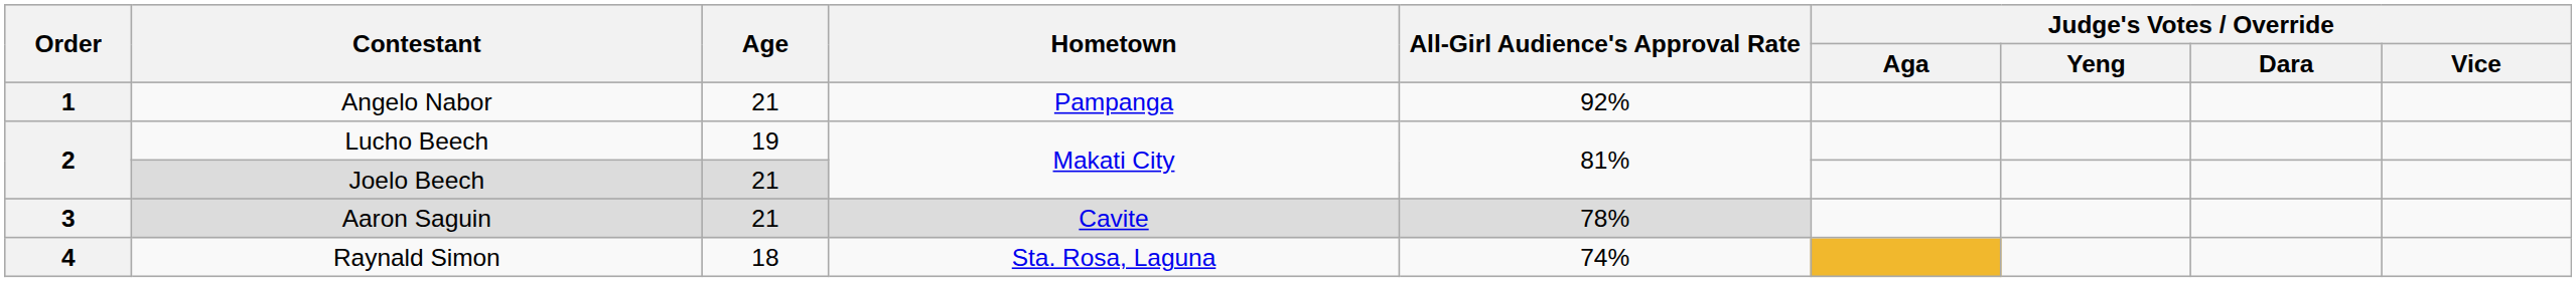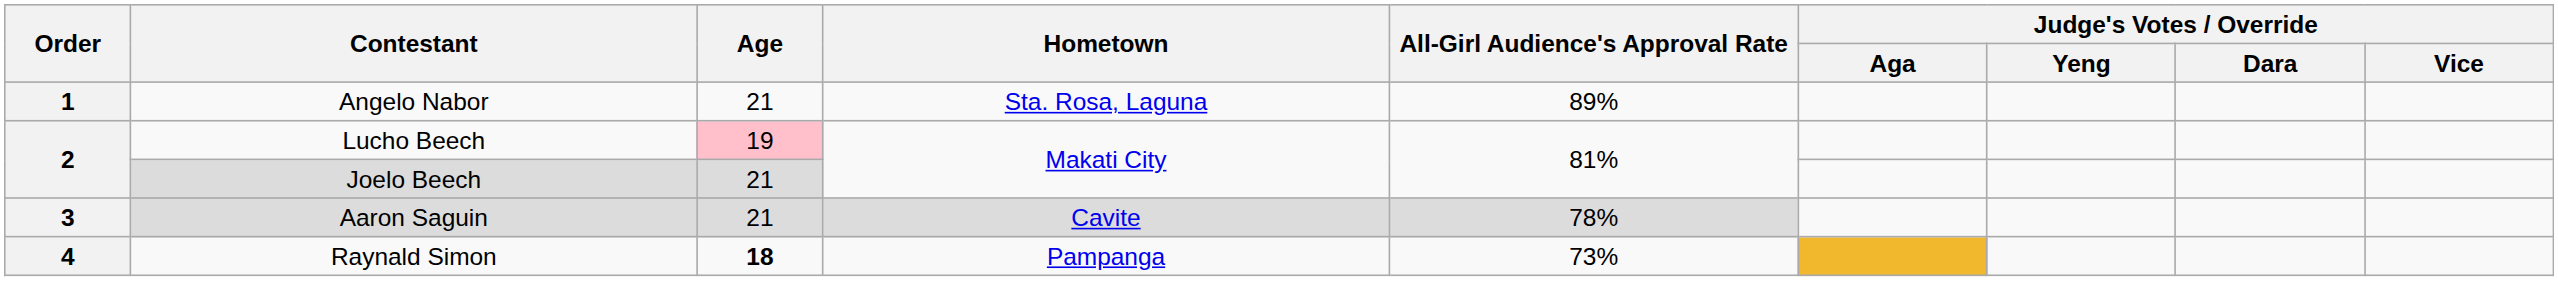 <table class="wikitable" style="text-align:center; line-height:17px; width:100%; font-size: 95%;">
 <tr>
 <th scope="col" rowspan="2" style="width:04%;">Order</th>
 <th scope="col" rowspan="2" style="width:18%;">Contestant</th>
 <th scope="col" rowspan="2" style="width:04%;">Age</th>
 <th scope="col" rowspan="2" style="width:18%;">Hometown</th>
 <th scope="col" rowspan="2" style="width:13%;">All-Girl Audience's Approval Rate</th>
 <th scope="col" colspan="4" style="width:28%;">Judge's Votes / Override</th>
 </tr>
 <tr>
 <th style="width:06%;">Aga</th>
 <th style="width:06%;">Yeng</th>
 <th style="width:06%;">Dara</th>
 <th style="width:06%;">Vice</th>
 </tr>
 <tr>
 <th>1</th>
 <td>Angelo Nabor</td>
 <td>21</td>
-<td><a href='#'>Pampanga</a></td>
-<td>92%</td>
+<td><a href='#'>Sta. Rosa, Laguna</a></td>
+<td>89%</td>
 <td><strong></strong></td>
 <td><strong></strong></td>
 <td><strong></strong></td>
 <td><strong></strong></td>
 </tr>
 <tr>
 <th scope="row" rowspan="2">2</th>
 <td>Lucho Beech</td>
-<td>19</td>
+<td style="background: pink;">19</td>
 <td rowspan="2"><a href='#'>Makati City</a></td>
 <td rowspan="2">81%</td>
 <td><strong></strong></td>
 <td><strong></strong></td>
 <td><strong></strong></td>
 <td><strong></strong></td>
 </tr>
 <tr>
 <td style="background:#DCDCDC;">Joelo Beech</td>
 <td style="background:#DCDCDC;">21</td>
 <td><strong></strong></td>
 <td><strong></strong></td>
 <td><strong></strong></td>
 <td><strong></strong></td>
 </tr>
 <tr>
 <th>3</th>
 <td style="background:#DCDCDC;">Aaron Saguin</td>
 <td style="background:#DCDCDC;">21</td>
 <td style="background:#DCDCDC;"><a href='#'>Cavite</a></td>
 <td style="background:#DCDCDC;">78%</td>
 <td><strong></strong></td>
 <td><strong></strong></td>
 <td><strong></strong></td>
 <td><strong></strong></td>
 </tr>
 <tr>
 <th>4</th>
 <td>Raynald Simon</td>
-<td>18</td>
-<td><a href='#'>Sta. Rosa, Laguna</a></td>
-<td>74%</td>
+<td><strong>18</strong></td>
+<td><a href='#'>Pampanga</a></td>
+<td>73%</td>
 <td style="background:#F1B82D;"><strong></strong></td>
 <td><strong></strong></td>
 <td><strong></strong></td>
 <td><strong></strong></td>
 </tr>
 </table>
